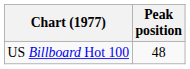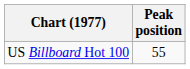 <table class="wikitable sortable">
 <tr>
 <th>Chart (1977)</th>
 <th>Peak<br>position</th>
 </tr>
 <tr>
 <td align="left">US <a href='#'><em>Billboard</em> Hot 100</a></td>
-<td align="center">48</td>
+<td align="center">55</td>
 </tr>
 </table>
